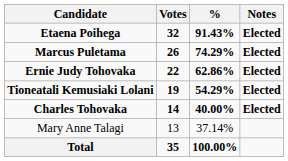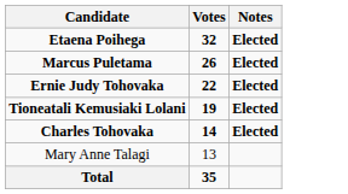 <table class="wikitable centre" style="text-align:center;">
 <tr>
 <th>Candidate</th>
 <th>Votes</th>
-<th>%</th>
 <th>Notes</th>
 </tr>
 <tr>
 <td><strong>Etaena Poihega</strong></td>
 <td><strong>32</strong></td>
-<td><strong>91.43%</strong></td>
 <td><strong>Elected</strong></td>
 </tr>
 <tr>
 <td><strong>Marcus Puletama</strong></td>
 <td><strong>26</strong></td>
-<td><strong>74.29%</strong></td>
 <td><strong>Elected</strong></td>
 </tr>
 <tr>
 <td><strong>Ernie Judy Tohovaka</strong></td>
 <td><strong>22</strong></td>
-<td><strong>62.86%</strong></td>
 <td><strong>Elected</strong></td>
 </tr>
 <tr>
 <td><strong>Tioneatali Kemusiaki Lolani</strong></td>
 <td><strong>19</strong></td>
-<td><strong>54.29%</strong></td>
 <td><strong>Elected</strong></td>
 </tr>
 <tr>
 <td><strong>Charles Tohovaka</strong></td>
 <td><strong>14</strong></td>
-<td><strong>40.00%</strong></td>
 <td><strong>Elected</strong></td>
 </tr>
 <tr>
 <td>Mary Anne Talagi</td>
 <td>13</td>
-<td>37.14%</td>
 <td></td>
 </tr>
 <tr>
 <th>Total</th>
 <td><strong>35</strong></td>
-<td><strong>100.00%</strong></td>
 <td></td>
 </tr>
 </table>
